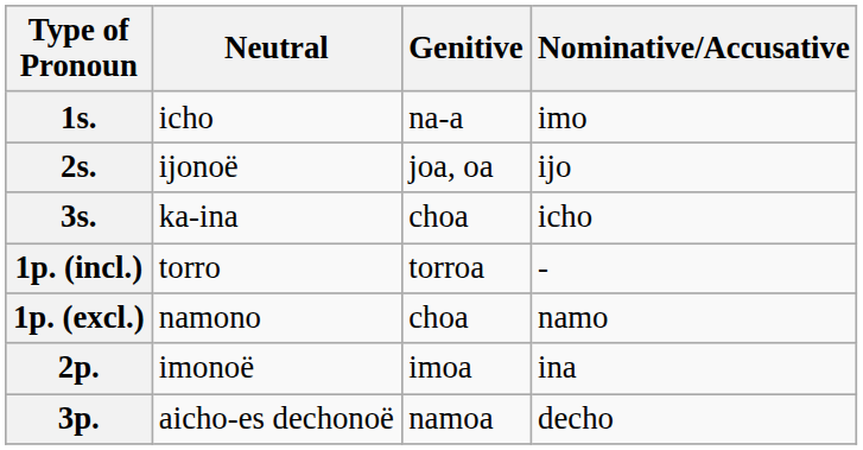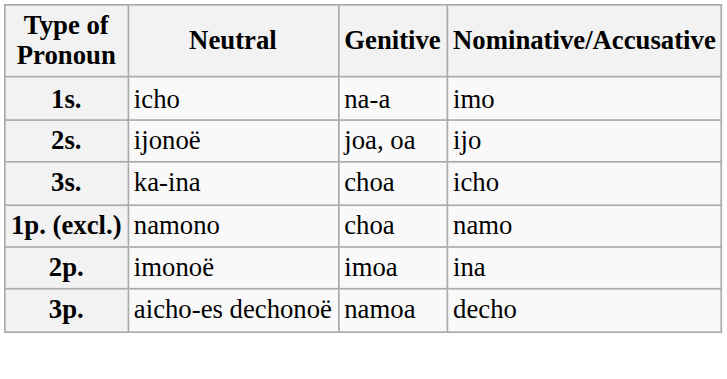 <table class="wikitable">
 <tr>
 <th>Type of<br> Pronoun</th>
 <th c=01>Neutral</th>
 <th c=02>Genitive</th>
 <th c=03>Nominative/Accusative</th>
 </tr>
 <tr>
 <th>1s.</th>
 <td c=01>icho</td>
 <td c=02>na-a</td>
 <td c=03>imo</td>
 </tr>
 <tr>
 <th>2s.</th>
 <td c=01>ijonoë</td>
 <td c=02>joa, oa</td>
 <td c=03>ijo</td>
 </tr>
 <tr>
 <th>3s.</th>
 <td c=01>ka-ina</td>
 <td c=02>choa</td>
 <td c=03>icho</td>
 </tr>
 <tr>
-<th>1p. (incl.)</th>
-<td c=01>torro</td>
-<td c=02>torroa</td>
-<td c=03>-</td>
-</tr>
-<tr>
 <th>1p. (excl.)</th>
 <td c=01>namono</td>
 <td c=02>choa</td>
 <td c=03>namo</td>
 </tr>
 <tr>
 <th>2p.</th>
 <td c=01>imonoë</td>
 <td c=02>imoa</td>
 <td c=03>ina</td>
 </tr>
 <tr>
 <th>3p.</th>
 <td c=01>aicho-es dechonoë</td>
 <td c=02>namoa</td>
 <td c=03>decho</td>
 </tr>
 </table>
